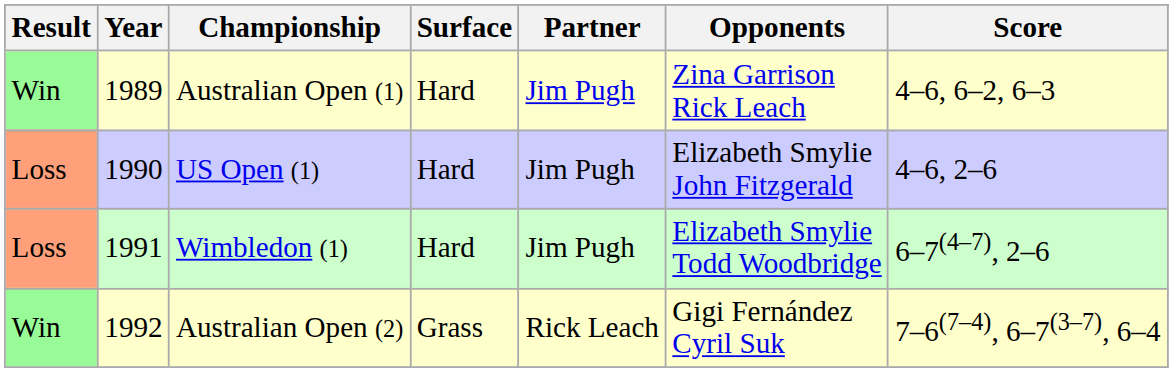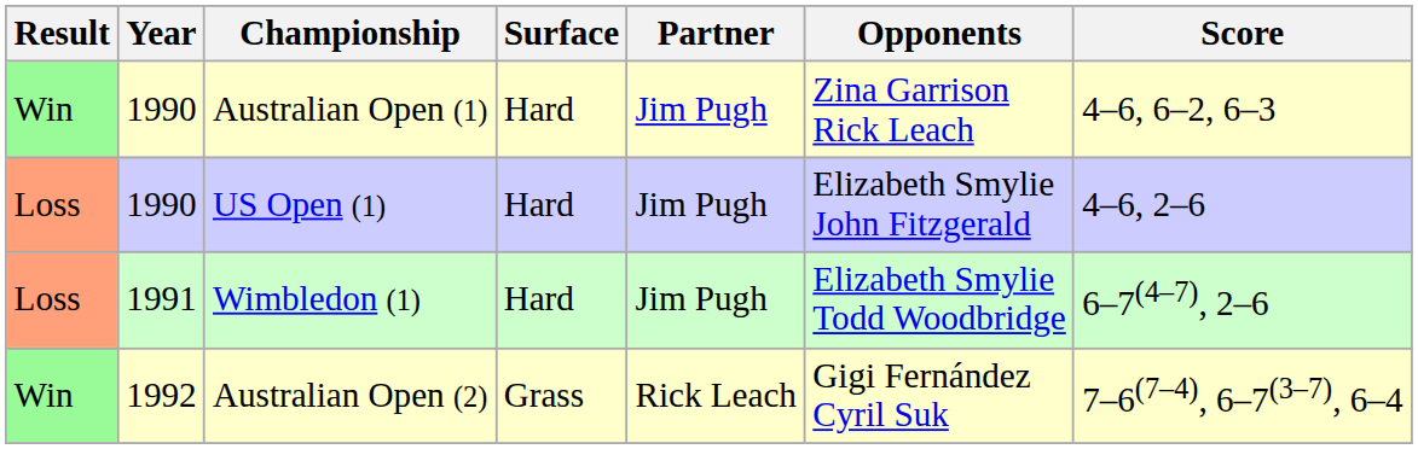 <table class="sortable wikitable">
 <tr>
 <th>Result</th>
 <th>Year</th>
 <th>Championship</th>
 <th>Surface</th>
 <th>Partner</th>
 <th>Opponents</th>
 <th>Score</th>
 </tr>
 <tr style="background:#ffffcc;">
 <td style="background:#98fb98;">Win</td>
-<td>1989</td>
+<td>1990</td>
 <td>Australian Open <small>(1)</small></td>
 <td>Hard</td>
 <td> <a href='#'>Jim Pugh</a></td>
 <td> <a href='#'>Zina Garrison</a> <br>  <a href='#'>Rick Leach</a></td>
 <td>4–6, 6–2, 6–3</td>
 </tr>
 <tr style="background:#ccccff;">
 <td style="background:#ffa07a;">Loss</td>
 <td>1990</td>
 <td><a href='#'>US Open</a> <small>(1)</small></td>
 <td>Hard</td>
 <td> Jim Pugh</td>
 <td> Elizabeth Smylie <br>  <a href='#'>John Fitzgerald</a></td>
 <td>4–6, 2–6</td>
 </tr>
 <tr style="background:#ccffcc;">
 <td style="background:#ffa07a;">Loss</td>
 <td>1991</td>
 <td><a href='#'>Wimbledon</a> <small>(1)</small></td>
 <td>Hard</td>
 <td> Jim Pugh</td>
 <td> <a href='#'>Elizabeth Smylie</a> <br>  <a href='#'>Todd Woodbridge</a></td>
 <td>6–7<sup>(4–7)</sup>, 2–6</td>
 </tr>
 <tr style="background:#ffffcc;">
 <td style="background:#98fb98;">Win</td>
 <td>1992</td>
 <td>Australian Open <small>(2)</small></td>
 <td>Grass</td>
 <td> Rick Leach</td>
 <td> Gigi Fernández <br>  <a href='#'>Cyril Suk</a></td>
 <td>7–6<sup>(7–4)</sup>, 6–7<sup>(3–7)</sup>, 6–4</td>
 </tr>
 </table>
